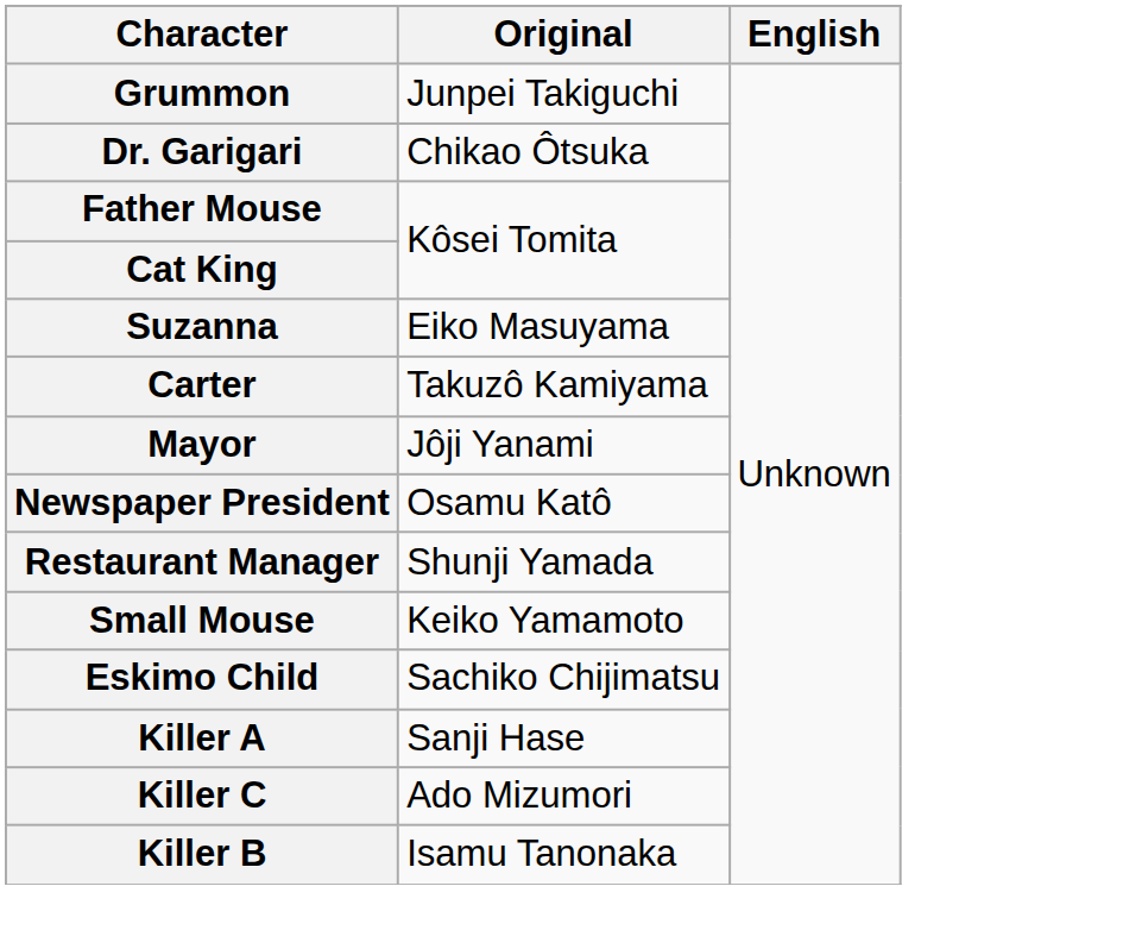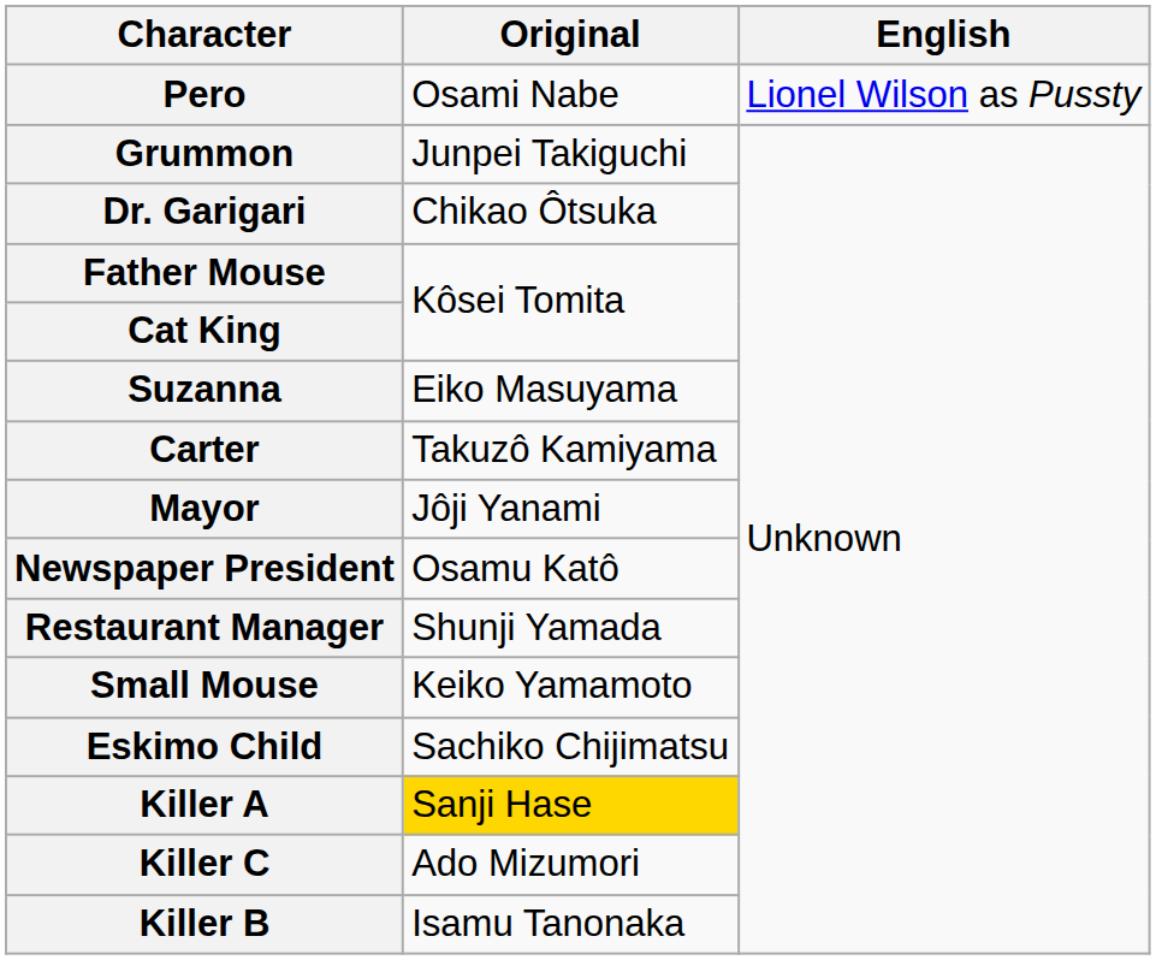 <table class="wikitable">
 <tr>
 <th>Character</th>
 <th>Original</th>
 <th>English</th>
+</tr>
+<tr>
+<th>Pero</th>
+<td>Osami Nabe</td>
+<td><a href='#'>Lionel Wilson</a> as <em>Pussty</em></td>
 </tr>
 <tr>
 <th>Grummon</th>
 <td>Junpei Takiguchi</td>
 <td rowspan="14">Unknown</td>
 </tr>
 <tr>
 <th>Dr. Garigari</th>
 <td>Chikao Ôtsuka</td>
 </tr>
 <tr>
 <th>Father Mouse</th>
 <td rowspan="2">Kôsei Tomita</td>
 </tr>
 <tr>
 <th>Cat King</th>
 </tr>
 <tr>
 <th>Suzanna</th>
 <td>Eiko Masuyama</td>
 </tr>
 <tr>
 <th>Carter</th>
 <td>Takuzô Kamiyama</td>
 </tr>
 <tr>
 <th>Mayor</th>
 <td>Jôji Yanami</td>
 </tr>
 <tr>
 <th>Newspaper President</th>
 <td>Osamu Katô</td>
 </tr>
 <tr>
 <th>Restaurant Manager</th>
 <td>Shunji Yamada</td>
 </tr>
 <tr>
 <th>Small Mouse</th>
 <td>Keiko Yamamoto</td>
 </tr>
 <tr>
 <th>Eskimo Child</th>
 <td>Sachiko Chijimatsu</td>
 </tr>
 <tr>
 <th>Killer A</th>
-<td>Sanji Hase</td>
+<td style="background: gold;">Sanji Hase</td>
 </tr>
 <tr>
 <th>Killer C</th>
 <td>Ado Mizumori</td>
 </tr>
 <tr>
 <th>Killer B</th>
 <td>Isamu Tanonaka</td>
 </tr>
 </table>
